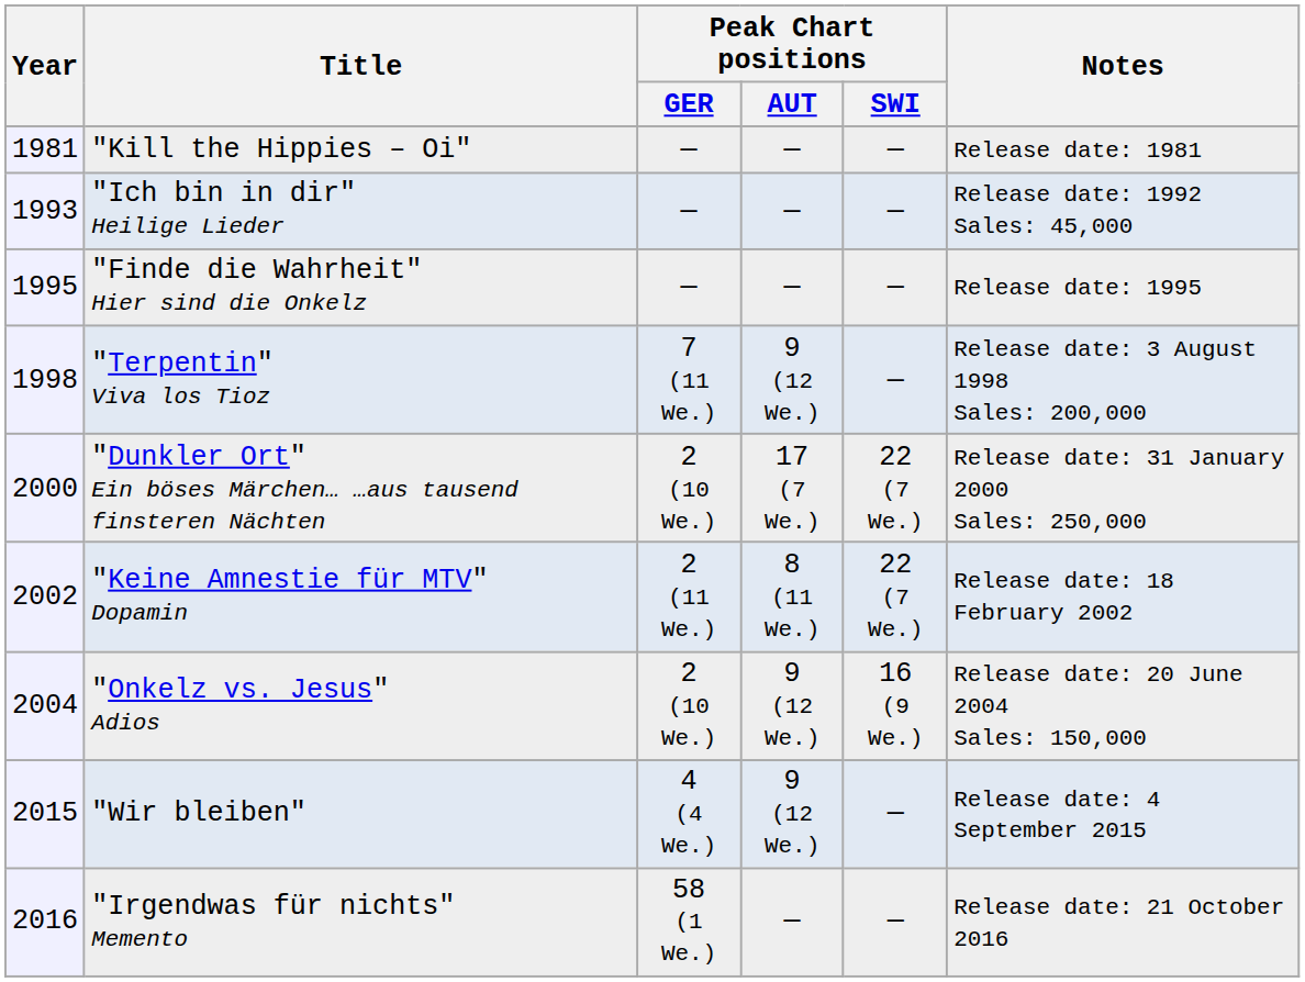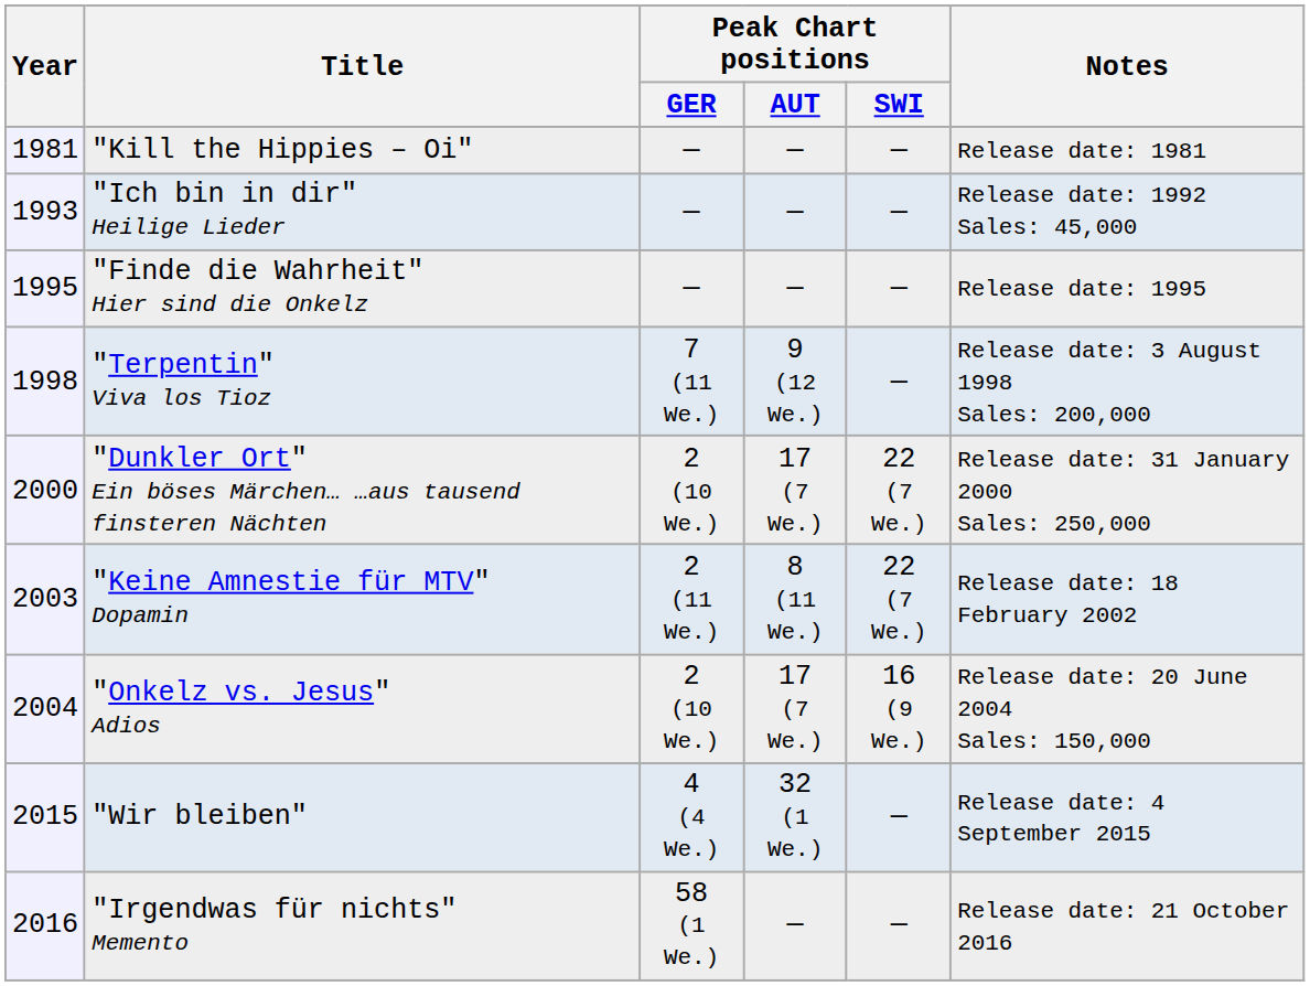 <table class="wikitable">
 <tr class="hintergrundfarbe8">
 <th rowspan="2">Year</th>
 <th style="width:330px;" rowspan="2">Title</th>
 <th colspan="3">Peak Chart positions </th>
 <th style="width:205px;" rowspan="2">Notes</th>
 </tr>
 <tr class="hintergrundfarbe8">
 <th style="width:50px;"><a href='#'>GER</a></th>
 <th style="width:50px;"><a href='#'>AUT</a></th>
 <th style="width:50px;"><a href='#'>SWI</a></th>
 </tr>
 <tr style="background:#eee;">
 <td style="background:#f0f0ff;">1981</td>
 <td>"Kill the Hippies – Oi"</td>
 <td style="text-align:center;" >—</td>
 <td style="text-align:center;" >—</td>
 <td style="text-align:center;" >—</td>
 <td><small>Release date: 1981 <br></small></td>
 </tr>
 <tr style="background:#e1e9f3;">
 <td style="background:#f0f0ff;">1993</td>
 <td>"Ich bin in dir"<br><small><em>Heilige Lieder</em></small></td>
 <td style="text-align:center;" >—</td>
 <td style="text-align:center;" >—</td>
 <td style="text-align:center;" >—</td>
 <td><small>Release date: 1992 <br>Sales: 45,000</small></td>
 </tr>
 <tr style="background:#eee;">
 <td style="background:#f0f0ff;">1995</td>
 <td>"Finde die Wahrheit"<br><small><em>Hier sind die Onkelz</em></small></td>
 <td style="text-align:center;" >—</td>
 <td style="text-align:center;" >—</td>
 <td style="text-align:center;" >—</td>
 <td><small>Release date: 1995 <br></small></td>
 </tr>
 <tr style="background:#e1e9f3;">
 <td style="background:#f0f0ff;">1998</td>
 <td>"<a href='#'>Terpentin</a>" <br><small><em>Viva los Tioz</em></small></td>
 <td style="text-align:center;" >7 <br><small>(11 We.)</small></td>
 <td style="text-align:center;" >9 <br><small>(12 We.)</small></td>
 <td style="text-align:center;" >—</td>
 <td><small>Release date: 3 August 1998 <br>Sales: 200,000</small></td>
 </tr>
 <tr style="background:#eee;">
 <td style="background:#f0f0ff;">2000</td>
 <td>"<a href='#'>Dunkler Ort</a>" <br><small><em>Ein böses Märchen… …aus tausend finsteren Nächten</em></small></td>
 <td style="text-align:center;" >2 <br><small>(10 We.)</small></td>
 <td style="text-align:center;" >17 <br><small>(7 We.)</small></td>
 <td style="text-align:center;" >22 <br><small>(7 We.)</small></td>
 <td><small>Release date: 31 January 2000 <br>Sales: 250,000</small></td>
 </tr>
 <tr style="background:#e1e9f3;">
-<td style="background:#f0f0ff;">2002</td>
+<td style="background:#f0f0ff;">2003</td>
 <td>"<a href='#'>Keine Amnestie für MTV</a>" <br><small><em>Dopamin</em></small></td>
 <td style="text-align:center;" >2 <br><small>(11 We.)</small></td>
 <td style="text-align:center;" >8 <br><small>(11 We.)</small></td>
 <td style="text-align:center;" >22 <br><small>(7 We.)</small></td>
 <td><small>Release date: 18 February 2002</small></td>
 </tr>
 <tr style="background:#eee;">
 <td style="background:#f0f0ff;">2004</td>
 <td>"<a href='#'>Onkelz vs. Jesus</a>" <br><small><em>Adios</em></small></td>
 <td style="text-align:center;" >2 <br><small>(10 We.)</small></td>
-<td style="text-align:center;" >9 <br><small>(12 We.)</small></td>
+<td style="text-align:center;" >17 <br><small>(7 We.)</small></td>
 <td style="text-align:center;" >16 <br><small>(9 We.)</small></td>
 <td><small>Release date: 20 June 2004<br>Sales: 150,000</small></td>
 </tr>
 <tr style="background:#e1e9f3;">
 <td style="background:#f0f0ff;">2015</td>
 <td>"Wir bleiben"</td>
 <td style="text-align:center;" >4 <br><small>(4 We.)</small></td>
-<td style="text-align:center;" >9 <br><small>(12 We.)</small></td>
+<td style="text-align:center;" >32 <br><small>(1 We.)</small></td>
 <td style="text-align:center;" >—</td>
 <td><small>Release date: 4 September 2015</small></td>
 </tr>
 <tr style="background:#eee;">
 <td style="background:#f0f0ff;">2016</td>
 <td>"Irgendwas für nichts"<br><small><em>Memento</em></small></td>
 <td style="text-align:center;" >58 <br><small>(1 We.)</small></td>
 <td style="text-align:center;" >—</td>
 <td style="text-align:center;" >—</td>
 <td><small>Release date: 21 October 2016</small></td>
 </tr>
 </table>
